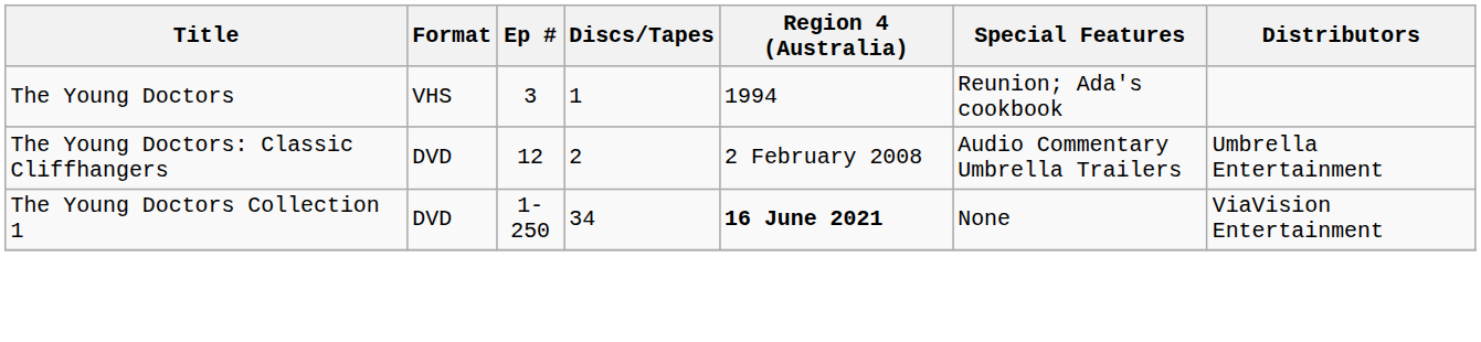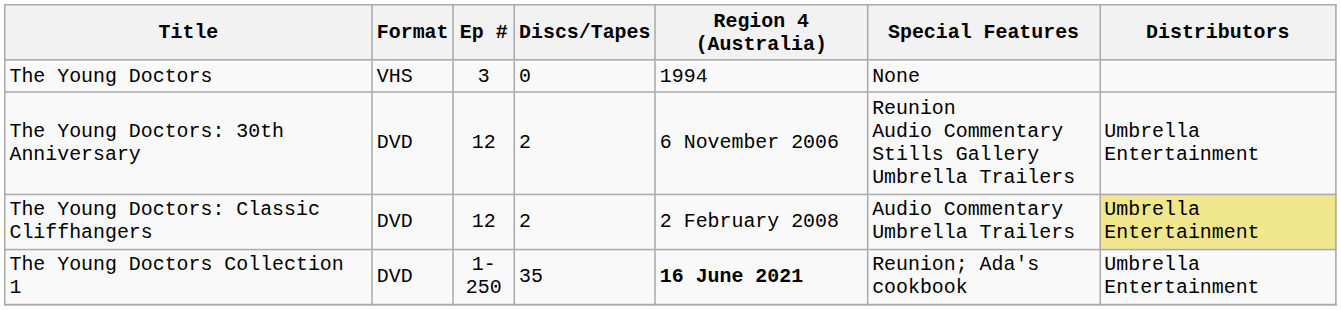 <table class="wikitable">
 <tr>
 <th>Title</th>
 <th>Format</th>
 <th>Ep #</th>
 <th>Discs/Tapes</th>
 <th>Region 4 (Australia)</th>
 <th>Special Features</th>
 <th>Distributors</th>
 </tr>
 <tr>
 <td>The Young Doctors</td>
 <td>VHS</td>
 <td style="text-align:center;">3</td>
-<td>1</td>
+<td>0</td>
 <td>1994</td>
-<td>Reunion; Ada's cookbook</td>
+<td>None</td>
 <td></td>
+</tr>
+<tr>
+<td>The Young Doctors: 30th Anniversary</td>
+<td>DVD</td>
+<td style="text-align:center;">12</td>
+<td>2</td>
+<td>6 November 2006</td>
+<td>Reunion<br>Audio Commentary<br>Stills Gallery<br>Umbrella Trailers</td>
+<td>Umbrella Entertainment</td>
 </tr>
 <tr>
 <td>The Young Doctors: Classic Cliffhangers</td>
 <td>DVD</td>
 <td style="text-align:center;">12</td>
 <td>2</td>
 <td>2 February 2008</td>
 <td>Audio Commentary<br>Umbrella Trailers</td>
-<td>Umbrella Entertainment</td>
+<td style="background: khaki;">Umbrella Entertainment</td>
 </tr>
 <tr>
 <td>The Young Doctors Collection 1</td>
 <td>DVD</td>
 <td style="text-align:center;">1-250</td>
-<td>34</td>
+<td>35</td>
 <td><strong>16 June 2021</strong></td>
-<td>None</td>
-<td>ViaVision Entertainment</td>
+<td>Reunion; Ada's cookbook</td>
+<td>Umbrella Entertainment</td>
 </tr>
 <tr>
 </tr>
 </table>
